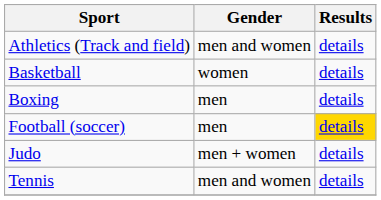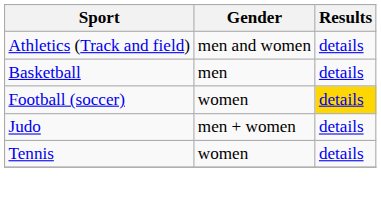 <table class="wikitable">
 <tr>
 <th>Sport</th>
 <th>Gender</th>
 <th>Results</th>
 </tr>
 <tr>
 <td><a href='#'>Athletics</a> (<a href='#'>Track and field</a>)</td>
 <td>men and women</td>
 <td><a href='#'>details</a></td>
 </tr>
 <tr>
 <td><a href='#'>Basketball</a></td>
-<td>women</td>
-<td><a href='#'>details</a></td>
-</tr>
-<tr>
-<td><a href='#'>Boxing</a></td>
 <td>men</td>
 <td><a href='#'>details</a></td>
 </tr>
 <tr>
 <td><a href='#'>Football (soccer)</a></td>
-<td>men</td>
+<td>women</td>
 <td style="background: gold;"><a href='#'>details</a></td>
 </tr>
 <tr>
 <td><a href='#'>Judo</a></td>
 <td>men + women</td>
 <td><a href='#'>details</a></td>
 </tr>
 <tr>
 <td><a href='#'>Tennis</a></td>
-<td>men and women</td>
+<td>women</td>
 <td><a href='#'>details</a></td>
 </tr>
 <tr>
 </tr>
 </table>
